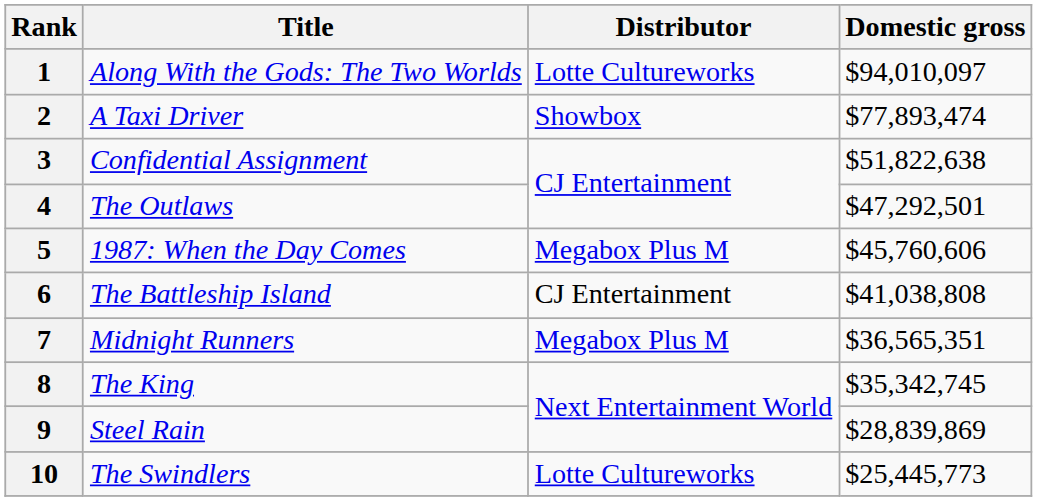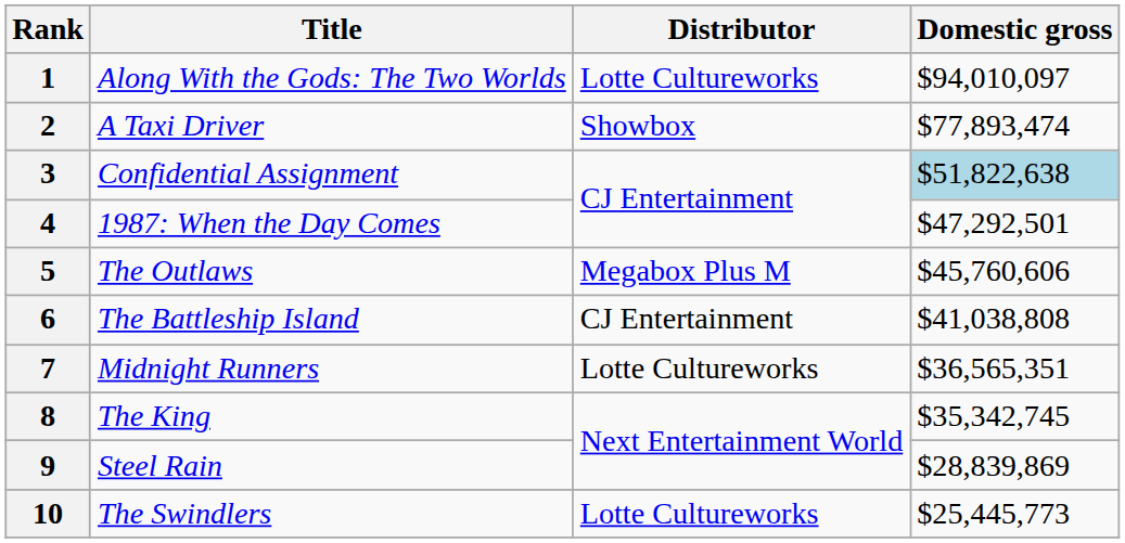 <table class="wikitable" style="margin:auto; margin:auto;">
 <tr>
 <th>Rank</th>
 <th>Title</th>
 <th>Distributor</th>
 <th>Domestic gross </th>
 </tr>
 <tr>
 <th style="text-align:center;">1</th>
 <td><em><a href='#'>Along With the Gods: The Two Worlds</a></em></td>
 <td><a href='#'>Lotte Cultureworks</a></td>
 <td>$94,010,097</td>
 </tr>
 <tr>
 <th style="text-align:center;">2</th>
 <td><em><a href='#'>A Taxi Driver</a></em></td>
 <td><a href='#'>Showbox</a></td>
 <td>$77,893,474</td>
 </tr>
 <tr>
 <th style="text-align:center;">3</th>
 <td><em><a href='#'>Confidential Assignment</a></em></td>
 <td rowspan=2><a href='#'>CJ Entertainment</a></td>
-<td>$51,822,638</td>
+<td style="background: lightblue;">$51,822,638</td>
 </tr>
 <tr>
 <th style="text-align:center;">4</th>
-<td><em><a href='#'>The Outlaws</a></em></td>
+<td><em><a href='#'>1987: When the Day Comes</a></em></td>
 <td>$47,292,501</td>
 </tr>
 <tr>
 <th style="text-align:center;">5</th>
-<td><em><a href='#'>1987: When the Day Comes</a></em></td>
+<td><em><a href='#'>The Outlaws</a></em></td>
 <td><a href='#'>Megabox Plus M</a></td>
 <td>$45,760,606</td>
 </tr>
 <tr>
 <th style="text-align:center;">6</th>
 <td><em><a href='#'>The Battleship Island</a></em></td>
 <td>CJ Entertainment</td>
 <td>$41,038,808</td>
 </tr>
 <tr>
 <th style="text-align:center;">7</th>
 <td><em><a href='#'>Midnight Runners</a></em></td>
-<td><a href='#'>Megabox Plus M</a></td>
+<td>Lotte Cultureworks</td>
 <td>$36,565,351</td>
 </tr>
 <tr>
 <th style="text-align:center;">8</th>
 <td><em><a href='#'>The King</a></em></td>
 <td rowspan=2><a href='#'>Next Entertainment World</a></td>
 <td>$35,342,745</td>
 </tr>
 <tr>
 <th style="text-align:center;">9</th>
 <td><em><a href='#'>Steel Rain</a></em></td>
 <td>$28,839,869</td>
 </tr>
 <tr>
 <th style="text-align:center;">10</th>
 <td><em><a href='#'>The Swindlers</a></em></td>
 <td><a href='#'>Lotte Cultureworks</a></td>
 <td>$25,445,773</td>
 </tr>
 </table>
